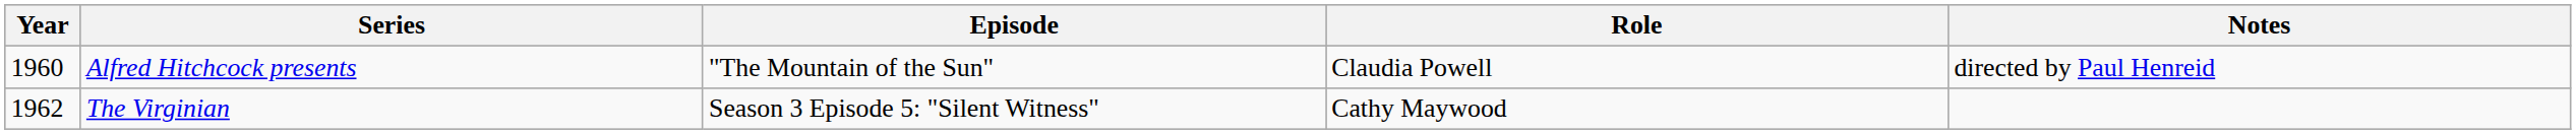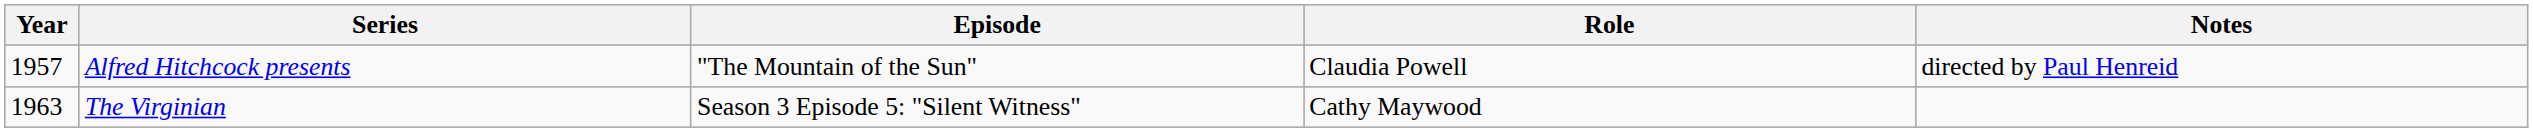 <table class=wikitable>
 <tr>
 <th width=2%>Year</th>
 <th width=20%>Series</th>
 <th width=20%>Episode</th>
 <th width=20%>Role</th>
 <th width=20%>Notes</th>
 </tr>
 <tr>
-<td>1960</td>
+<td>1957</td>
 <td><em><a href='#'>Alfred Hitchcock presents</a></em></td>
 <td>"The Mountain of the Sun"</td>
 <td>Claudia Powell</td>
 <td>directed by <a href='#'>Paul Henreid</a></td>
 </tr>
 <tr>
-<td>1962</td>
+<td>1963</td>
 <td><em><a href='#'>The Virginian</a></em></td>
 <td>Season 3 Episode 5: "Silent Witness"</td>
 <td>Cathy Maywood</td>
 </tr>
 </table>
